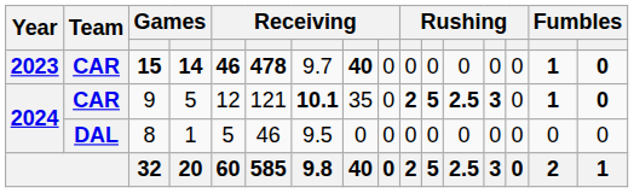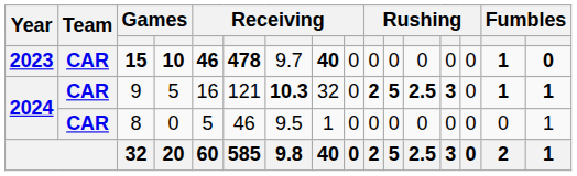 <table class="wikitable" style="text-align:center;">
 <tr>
 <th rowspan="2">Year</th>
 <th rowspan="2">Team</th>
 <th colspan="2">Games</th>
 <th colspan="5">Receiving</th>
 <th colspan="5">Rushing</th>
 <th colspan="2">Fumbles</th>
 </tr>
 <tr>
 <th></th>
 <th></th>
 <th></th>
 <th></th>
 <th></th>
 <th></th>
 <th></th>
 <th></th>
 <th></th>
 <th></th>
 <th></th>
 <th></th>
 <th></th>
 <th></th>
 </tr>
 <tr>
 <th><a href='#'>2023</a></th>
 <th><a href='#'>CAR</a></th>
 <td><strong>15</strong></td>
-<td><strong>14</strong></td>
+<td><strong>10</strong></td>
 <td><strong>46</strong></td>
 <td><strong>478</strong></td>
 <td>9.7</td>
 <td><strong>40</strong></td>
 <td>0</td>
 <td>0</td>
 <td>0</td>
 <td>0</td>
 <td>0</td>
 <td>0</td>
 <td><strong>1</strong></td>
 <td><strong>0</strong></td>
 </tr>
 <tr>
 <th rowspan="2"><a href='#'>2024</a></th>
 <th><a href='#'>CAR</a></th>
 <td>9</td>
 <td>5</td>
-<td>12</td>
+<td>16</td>
 <td>121</td>
-<td><strong>10.1</strong></td>
-<td>35</td>
+<td><strong>10.3</strong></td>
+<td>32</td>
 <td>0</td>
 <td><strong>2</strong></td>
 <td><strong>5</strong></td>
 <td><strong>2.5</strong></td>
 <td><strong>3</strong></td>
 <td>0</td>
 <td><strong>1</strong></td>
-<td><strong>0</strong></td>
+<td><strong>1</strong></td>
 </tr>
 <tr>
-<th><a href='#'>DAL</a></th>
+<th><a href='#'>CAR</a></th>
 <td>8</td>
-<td>1</td>
+<td>0</td>
 <td>5</td>
 <td>46</td>
 <td>9.5</td>
+<td>1</td>
 <td>0</td>
 <td>0</td>
 <td>0</td>
 <td>0</td>
 <td>0</td>
 <td>0</td>
 <td>0</td>
-<td>0</td>
-<td>0</td>
+<td>1</td>
 </tr>
 <tr>
 <th colspan="2"></th>
 <th>32</th>
 <th>20</th>
 <th>60</th>
 <th>585</th>
 <th>9.8</th>
 <th>40</th>
 <th>0</th>
 <th>2</th>
 <th>5</th>
 <th>2.5</th>
 <th>3</th>
 <th>0</th>
 <th>2</th>
 <th>1</th>
 </tr>
 </table>
